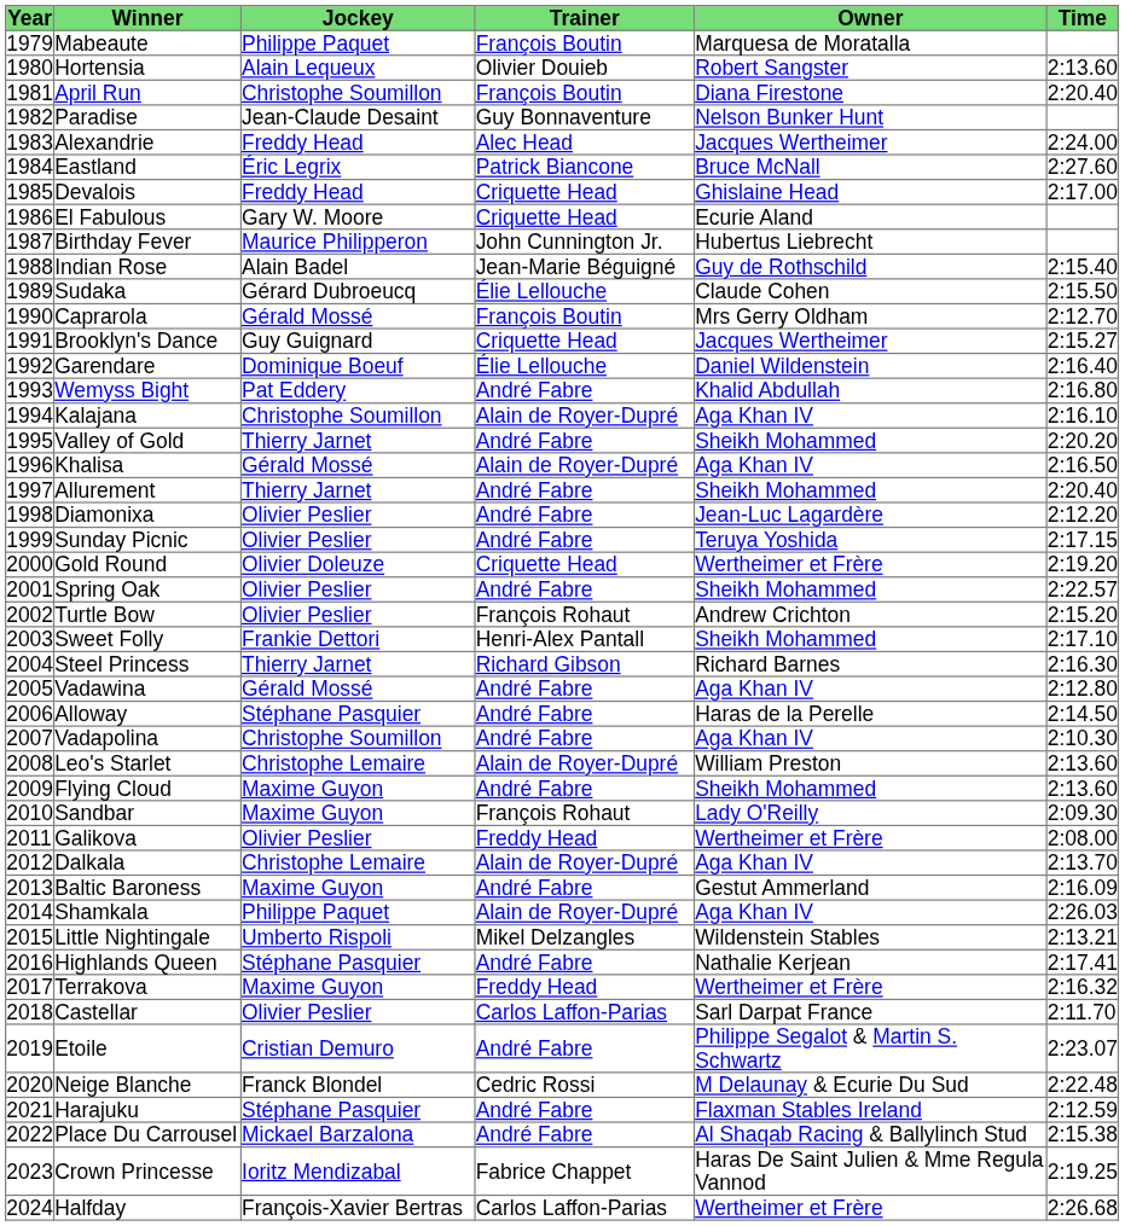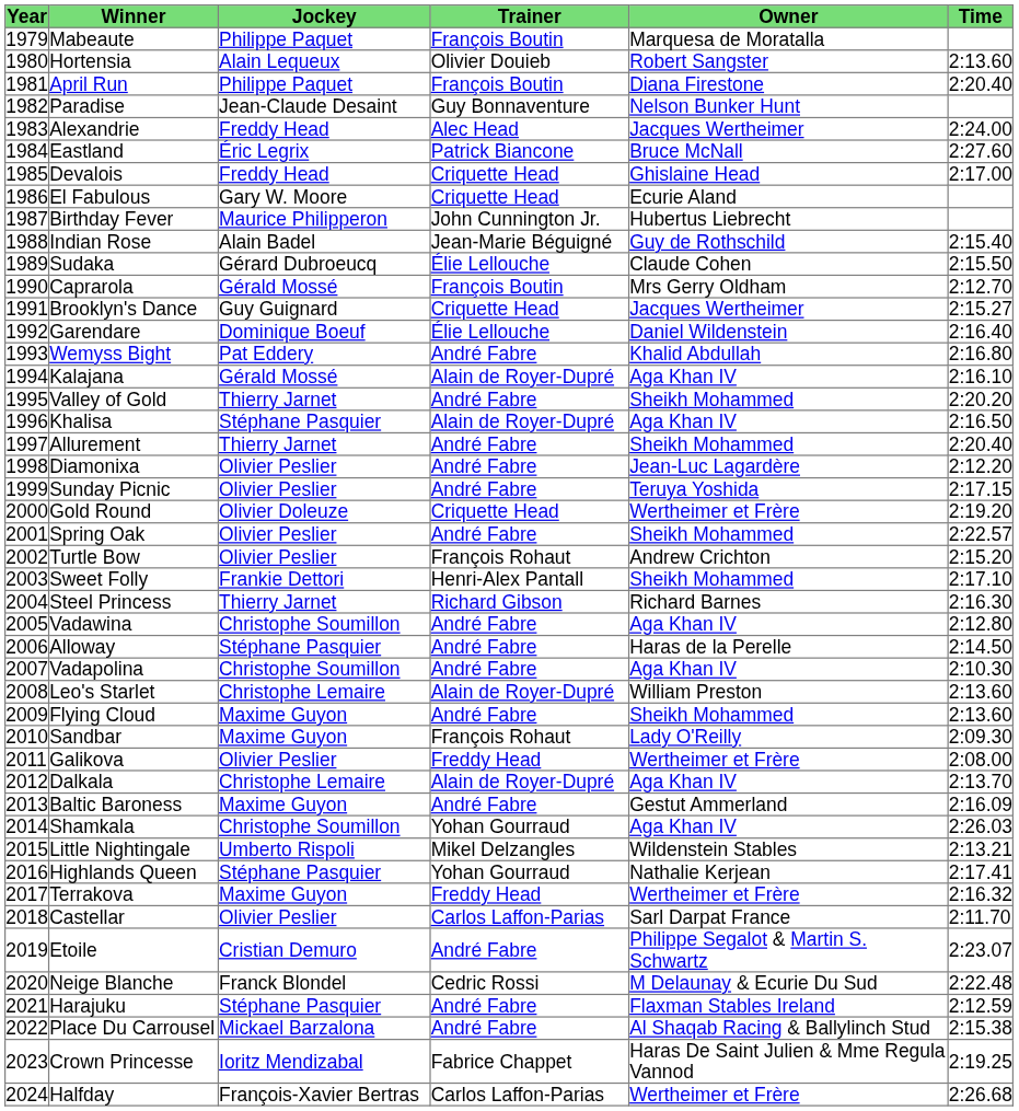 <table class = "sortable" | border="1" cellpadding="0" style="border-collapse: collapse; font-size:90%">
 <tr bgcolor="#77dd77" align="center">
 <th>Year</th>
 <th>Winner</th>
 <th>Jockey</th>
 <th>Trainer</th>
 <th>Owner</th>
 <th>Time</th>
 </tr>
 <tr>
 <td>1979</td>
 <td width=127px>Mabeaute</td>
 <td width=159px><a href='#'>Philippe Paquet</a></td>
 <td width=149px><a href='#'>François Boutin</a></td>
 <td width=240px>Marquesa de Moratalla</td>
 <td></td>
 </tr>
 <tr>
 <td>1980</td>
 <td>Hortensia</td>
 <td><a href='#'>Alain Lequeux</a></td>
 <td>Olivier Douieb</td>
 <td><a href='#'>Robert Sangster</a></td>
 <td>2:13.60</td>
 </tr>
 <tr>
 <td>1981</td>
 <td><a href='#'>April Run</a></td>
-<td><a href='#'>Christophe Soumillon</a></td>
+<td><a href='#'>Philippe Paquet</a></td>
 <td><a href='#'>François Boutin</a></td>
 <td><a href='#'>Diana Firestone</a></td>
 <td>2:20.40</td>
 </tr>
 <tr>
 <td>1982</td>
 <td>Paradise</td>
 <td>Jean-Claude Desaint</td>
 <td>Guy Bonnaventure</td>
 <td><a href='#'>Nelson Bunker Hunt</a></td>
 <td></td>
 </tr>
 <tr>
 <td>1983</td>
 <td>Alexandrie</td>
 <td><a href='#'>Freddy Head</a></td>
 <td><a href='#'>Alec Head</a></td>
 <td><a href='#'>Jacques Wertheimer</a></td>
 <td>2:24.00</td>
 </tr>
 <tr>
 <td>1984</td>
 <td>Eastland</td>
 <td><a href='#'>Éric Legrix</a></td>
 <td><a href='#'>Patrick Biancone</a></td>
 <td><a href='#'>Bruce McNall</a></td>
 <td>2:27.60</td>
 </tr>
 <tr>
 <td>1985</td>
 <td>Devalois</td>
 <td><a href='#'>Freddy Head</a></td>
 <td><a href='#'>Criquette Head</a></td>
 <td><a href='#'>Ghislaine Head</a></td>
 <td>2:17.00</td>
 </tr>
 <tr>
 <td>1986</td>
 <td>El Fabulous</td>
 <td>Gary W. Moore</td>
 <td><a href='#'>Criquette Head</a></td>
 <td>Ecurie Aland</td>
 <td></td>
 </tr>
 <tr>
 <td>1987</td>
 <td>Birthday Fever</td>
 <td><a href='#'>Maurice Philipperon</a></td>
 <td>John Cunnington Jr.</td>
 <td>Hubertus Liebrecht</td>
 <td></td>
 </tr>
 <tr>
 <td>1988</td>
 <td>Indian Rose</td>
 <td>Alain Badel</td>
 <td>Jean-Marie Béguigné</td>
 <td><a href='#'>Guy de Rothschild</a></td>
 <td>2:15.40</td>
 </tr>
 <tr>
 <td>1989</td>
 <td>Sudaka</td>
 <td>Gérard Dubroeucq</td>
 <td><a href='#'>Élie Lellouche</a></td>
 <td>Claude Cohen</td>
 <td>2:15.50</td>
 </tr>
 <tr>
 <td>1990</td>
 <td>Caprarola</td>
 <td><a href='#'>Gérald Mossé</a></td>
 <td><a href='#'>François Boutin</a></td>
 <td>Mrs Gerry Oldham</td>
 <td>2:12.70</td>
 </tr>
 <tr>
 <td>1991</td>
 <td>Brooklyn's Dance</td>
 <td>Guy Guignard</td>
 <td><a href='#'>Criquette Head</a></td>
 <td><a href='#'>Jacques Wertheimer</a></td>
 <td>2:15.27</td>
 </tr>
 <tr>
 <td>1992</td>
 <td>Garendare</td>
 <td><a href='#'>Dominique Boeuf</a></td>
 <td><a href='#'>Élie Lellouche</a></td>
 <td><a href='#'>Daniel Wildenstein</a></td>
 <td>2:16.40</td>
 </tr>
 <tr>
 <td>1993</td>
 <td><a href='#'>Wemyss Bight</a></td>
 <td><a href='#'>Pat Eddery</a></td>
 <td><a href='#'>André Fabre</a></td>
 <td><a href='#'>Khalid Abdullah</a></td>
 <td>2:16.80</td>
 </tr>
 <tr>
 <td>1994</td>
 <td>Kalajana</td>
-<td><a href='#'>Christophe Soumillon</a></td>
+<td><a href='#'>Gérald Mossé</a></td>
 <td><a href='#'>Alain de Royer-Dupré</a></td>
 <td><a href='#'>Aga Khan IV</a></td>
 <td>2:16.10</td>
 </tr>
 <tr>
 <td>1995</td>
 <td>Valley of Gold</td>
 <td><a href='#'>Thierry Jarnet</a></td>
 <td><a href='#'>André Fabre</a></td>
 <td><a href='#'>Sheikh Mohammed</a></td>
 <td>2:20.20</td>
 </tr>
 <tr>
 <td>1996</td>
 <td>Khalisa</td>
-<td><a href='#'>Gérald Mossé</a></td>
+<td><a href='#'>Stéphane Pasquier</a></td>
 <td><a href='#'>Alain de Royer-Dupré</a></td>
 <td><a href='#'>Aga Khan IV</a></td>
 <td>2:16.50</td>
 </tr>
 <tr>
 <td>1997</td>
 <td>Allurement</td>
 <td><a href='#'>Thierry Jarnet</a></td>
 <td><a href='#'>André Fabre</a></td>
 <td><a href='#'>Sheikh Mohammed</a></td>
 <td>2:20.40</td>
 </tr>
 <tr>
 <td>1998</td>
 <td>Diamonixa</td>
 <td><a href='#'>Olivier Peslier</a></td>
 <td><a href='#'>André Fabre</a></td>
 <td><a href='#'>Jean-Luc Lagardère</a></td>
 <td>2:12.20</td>
 </tr>
 <tr>
 <td>1999</td>
 <td>Sunday Picnic</td>
 <td><a href='#'>Olivier Peslier</a></td>
 <td><a href='#'>André Fabre</a></td>
 <td><a href='#'>Teruya Yoshida</a></td>
 <td>2:17.15</td>
 </tr>
 <tr>
 <td>2000</td>
 <td>Gold Round</td>
 <td><a href='#'>Olivier Doleuze</a></td>
 <td><a href='#'>Criquette Head</a></td>
 <td><a href='#'>Wertheimer et Frère</a></td>
 <td>2:19.20</td>
 </tr>
 <tr>
 <td>2001</td>
 <td>Spring Oak</td>
 <td><a href='#'>Olivier Peslier</a></td>
 <td><a href='#'>André Fabre</a></td>
 <td><a href='#'>Sheikh Mohammed</a></td>
 <td>2:22.57</td>
 </tr>
 <tr>
 <td>2002</td>
 <td>Turtle Bow</td>
 <td><a href='#'>Olivier Peslier</a></td>
 <td>François Rohaut</td>
 <td>Andrew Crichton</td>
 <td>2:15.20</td>
 </tr>
 <tr>
 <td>2003</td>
 <td>Sweet Folly</td>
 <td><a href='#'>Frankie Dettori</a></td>
 <td>Henri-Alex Pantall</td>
 <td><a href='#'>Sheikh Mohammed</a></td>
 <td>2:17.10</td>
 </tr>
 <tr>
 <td>2004</td>
 <td>Steel Princess</td>
 <td><a href='#'>Thierry Jarnet</a></td>
 <td><a href='#'>Richard Gibson</a></td>
 <td>Richard Barnes</td>
 <td>2:16.30</td>
 </tr>
 <tr>
 <td>2005</td>
 <td>Vadawina</td>
-<td><a href='#'>Gérald Mossé</a></td>
+<td><a href='#'>Christophe Soumillon</a></td>
 <td><a href='#'>André Fabre</a></td>
 <td><a href='#'>Aga Khan IV</a></td>
 <td>2:12.80</td>
 </tr>
 <tr>
 <td>2006</td>
 <td>Alloway</td>
 <td><a href='#'>Stéphane Pasquier</a></td>
 <td><a href='#'>André Fabre</a></td>
 <td>Haras de la Perelle</td>
 <td>2:14.50</td>
 </tr>
 <tr>
 <td>2007</td>
 <td>Vadapolina</td>
 <td><a href='#'>Christophe Soumillon</a></td>
 <td><a href='#'>André Fabre</a></td>
 <td><a href='#'>Aga Khan IV</a></td>
 <td>2:10.30</td>
 </tr>
 <tr>
 <td>2008</td>
 <td>Leo's Starlet</td>
 <td><a href='#'>Christophe Lemaire</a></td>
 <td><a href='#'>Alain de Royer-Dupré</a></td>
 <td>William Preston</td>
 <td>2:13.60</td>
 </tr>
 <tr>
 <td>2009</td>
 <td>Flying Cloud</td>
 <td><a href='#'>Maxime Guyon</a></td>
 <td><a href='#'>André Fabre</a></td>
 <td><a href='#'>Sheikh Mohammed</a></td>
 <td>2:13.60</td>
 </tr>
 <tr>
 <td>2010</td>
 <td>Sandbar</td>
 <td><a href='#'>Maxime Guyon</a></td>
 <td>François Rohaut</td>
 <td><a href='#'>Lady O'Reilly</a></td>
 <td>2:09.30</td>
 </tr>
 <tr>
 <td>2011</td>
 <td>Galikova</td>
 <td><a href='#'>Olivier Peslier</a></td>
 <td><a href='#'>Freddy Head</a></td>
 <td><a href='#'>Wertheimer et Frère</a></td>
 <td>2:08.00</td>
 </tr>
 <tr>
 <td>2012</td>
 <td>Dalkala</td>
 <td><a href='#'>Christophe Lemaire</a></td>
 <td><a href='#'>Alain de Royer-Dupré</a></td>
 <td><a href='#'>Aga Khan IV</a></td>
 <td>2:13.70</td>
 </tr>
 <tr>
 <td>2013</td>
 <td>Baltic Baroness</td>
 <td><a href='#'>Maxime Guyon</a></td>
 <td><a href='#'>André Fabre</a></td>
 <td>Gestut Ammerland</td>
 <td>2:16.09</td>
 </tr>
 <tr>
 <td>2014</td>
 <td>Shamkala</td>
-<td><a href='#'>Philippe Paquet</a></td>
-<td><a href='#'>Alain de Royer-Dupré</a></td>
+<td><a href='#'>Christophe Soumillon</a></td>
+<td>Yohan Gourraud</td>
 <td><a href='#'>Aga Khan IV</a></td>
 <td>2:26.03</td>
 </tr>
 <tr>
 <td>2015</td>
 <td>Little Nightingale</td>
 <td><a href='#'>Umberto Rispoli</a></td>
 <td>Mikel Delzangles</td>
 <td>Wildenstein Stables</td>
 <td>2:13.21</td>
 </tr>
 <tr>
 <td>2016</td>
 <td>Highlands Queen</td>
 <td><a href='#'>Stéphane Pasquier</a></td>
-<td><a href='#'>André Fabre</a></td>
+<td>Yohan Gourraud</td>
 <td>Nathalie Kerjean</td>
 <td>2:17.41</td>
 </tr>
 <tr>
 <td>2017</td>
 <td>Terrakova</td>
 <td><a href='#'>Maxime Guyon</a></td>
 <td><a href='#'>Freddy Head</a></td>
 <td><a href='#'>Wertheimer et Frère</a></td>
 <td>2:16.32</td>
 </tr>
 <tr>
 <td>2018</td>
 <td>Castellar</td>
 <td><a href='#'>Olivier Peslier</a></td>
 <td><a href='#'>Carlos Laffon-Parias</a></td>
 <td>Sarl Darpat France</td>
 <td>2:11.70</td>
 </tr>
 <tr>
 <td>2019</td>
 <td>Etoile</td>
 <td><a href='#'>Cristian Demuro</a></td>
 <td><a href='#'>André Fabre</a></td>
 <td><a href='#'>Philippe Segalot</a> & <a href='#'>Martin S. Schwartz</a></td>
 <td>2:23.07</td>
 </tr>
 <tr>
 <td>2020</td>
 <td>Neige Blanche</td>
 <td>Franck Blondel</td>
 <td>Cedric Rossi</td>
 <td><a href='#'>M Delaunay</a> & Ecurie Du Sud</td>
 <td>2:22.48</td>
 </tr>
 <tr>
 <td>2021</td>
 <td>Harajuku</td>
 <td><a href='#'>Stéphane Pasquier</a></td>
 <td><a href='#'>André Fabre</a></td>
 <td><a href='#'>Flaxman Stables Ireland</a></td>
 <td>2:12.59</td>
 </tr>
 <tr>
 <td>2022</td>
 <td>Place Du Carrousel</td>
 <td><a href='#'>Mickael Barzalona</a></td>
 <td><a href='#'>André Fabre</a></td>
 <td><a href='#'>Al Shaqab Racing</a> & Ballylinch Stud</td>
 <td>2:15.38</td>
 </tr>
 <tr>
 <td>2023</td>
 <td>Crown Princesse</td>
 <td><a href='#'>Ioritz Mendizabal</a></td>
 <td>Fabrice Chappet</td>
 <td>Haras De Saint Julien & Mme Regula Vannod</td>
 <td>2:19.25</td>
 </tr>
 <tr>
 <td>2024</td>
 <td>Halfday</td>
 <td>François-Xavier Bertras</td>
 <td>Carlos Laffon-Parias</td>
 <td><a href='#'>Wertheimer et Frère</a></td>
 <td>2:26.68</td>
 </tr>
 </table>
